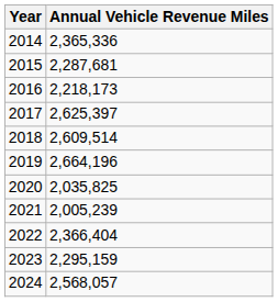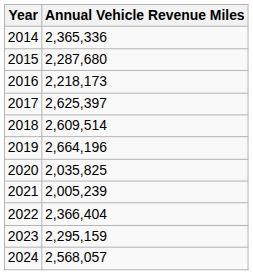 <table class="wikitable">
 <tr>
 <th>Year</th>
 <th>Annual Vehicle Revenue Miles</th>
 </tr>
 <tr>
 <td>2014</td>
 <td>2,365,336</td>
 </tr>
 <tr>
 <td>2015</td>
-<td>2,287,681</td>
+<td>2,287,680</td>
 </tr>
 <tr>
 <td>2016</td>
 <td>2,218,173</td>
 </tr>
 <tr>
 <td>2017</td>
 <td>2,625,397</td>
 </tr>
 <tr>
 <td>2018</td>
 <td>2,609,514</td>
 </tr>
 <tr>
 <td>2019</td>
 <td>2,664,196</td>
 </tr>
 <tr>
 <td>2020</td>
 <td>2,035,825</td>
 </tr>
 <tr>
 <td>2021</td>
 <td>2,005,239</td>
 </tr>
 <tr>
 <td>2022</td>
 <td>2,366,404</td>
 </tr>
 <tr>
 <td>2023</td>
 <td>2,295,159</td>
 </tr>
 <tr>
 <td>2024</td>
 <td>2,568,057</td>
 </tr>
 </table>
